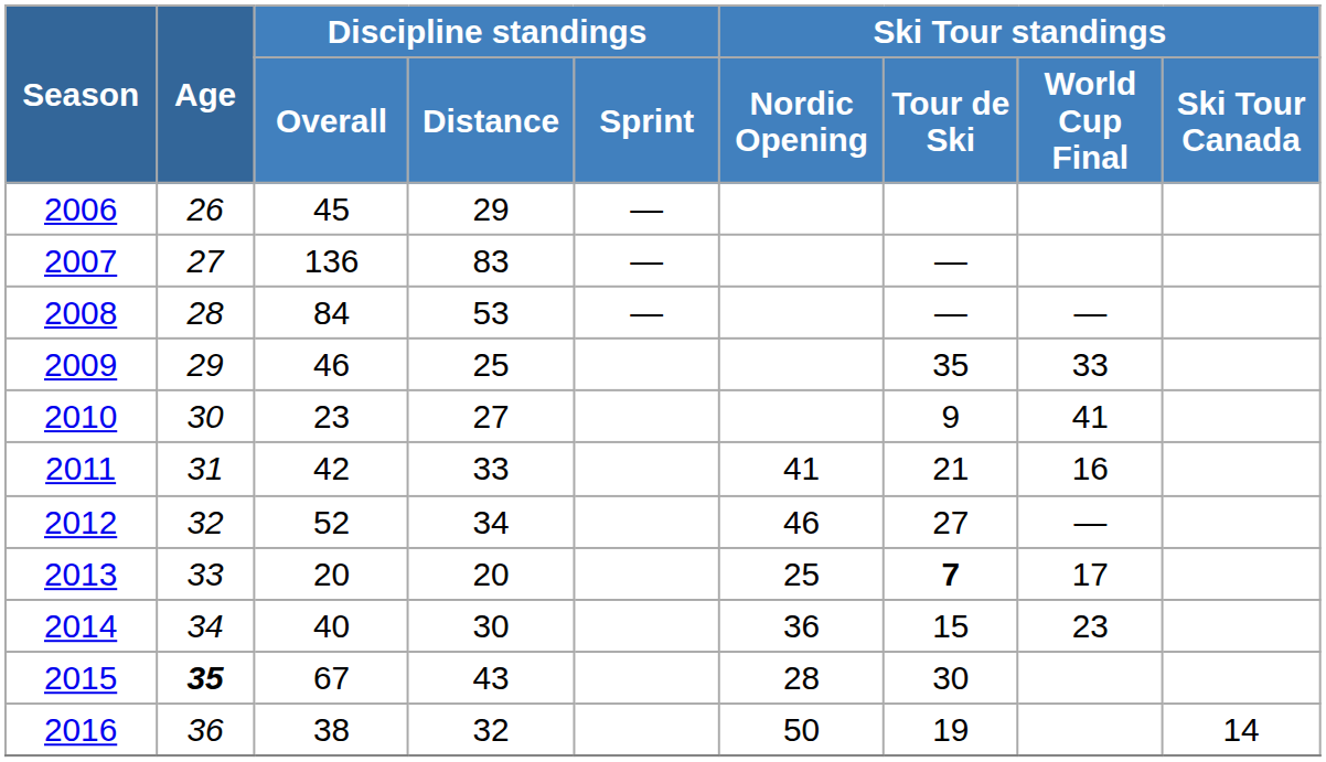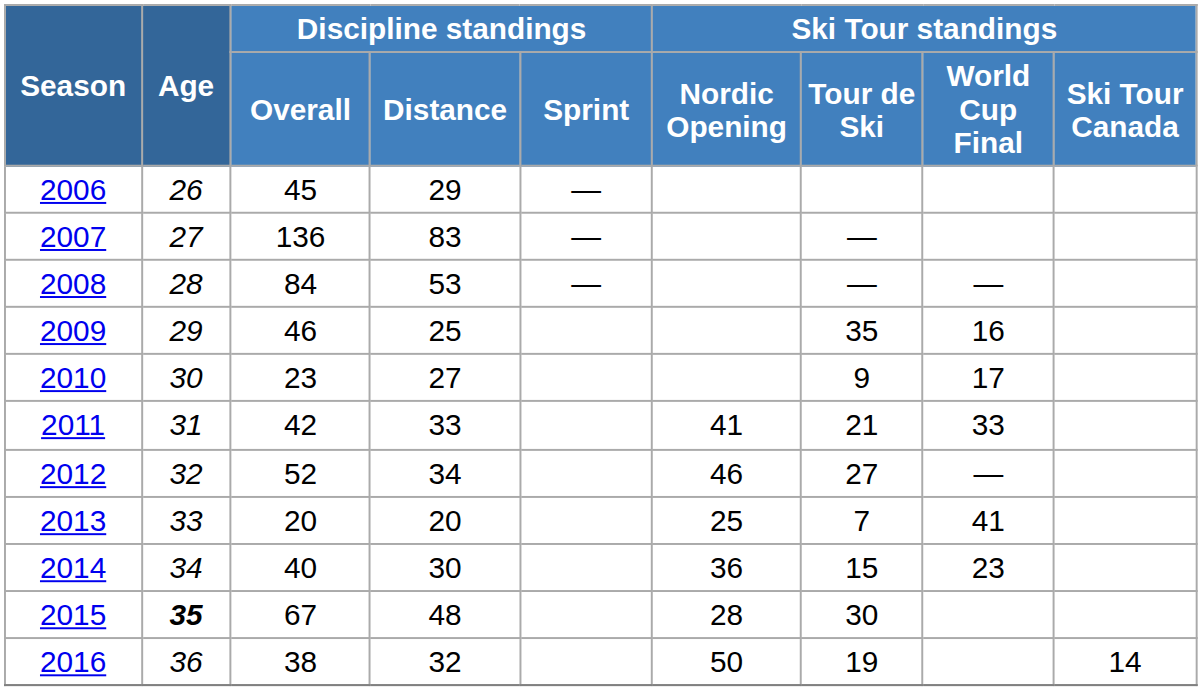 <table class="wikitable" style="font-size:95%; text-align:center; border:grey solid 1px; border-collapse:collapse; background:#ffffff;">
 <tr>
 <th style="background-color:#369; color:white; width:60px;" rowspan="2"> Season </th>
 <th style="background-color:#369; color:white; width:40px;" rowspan="2"> Age </th>
 <th style="background-color:#4180be; color:white;" colspan="3">Discipline standings</th>
 <th style="background-color:#4180be; color:white;" colspan="4">Ski Tour standings</th>
 </tr>
 <tr>
 <th style="background-color:#4180be; color:white; width:75px;">Overall</th>
 <th style="background-color:#4180be; color:white; width:75px;">Distance</th>
 <th style="background-color:#4180be; color:white; width:75px;">Sprint</th>
 <th style="background-color:#4180be; color:white; width:75px;">Nordic<br>Opening</th>
 <th style="background-color:#4180be; color:white; width:75px;">Tour de<br>Ski</th>
 <th style="background-color:#4180be; color:white; width:75px;">World Cup<br>Final</th>
 <th style="background-color:#4180be; color:white; width:75px;">Ski Tour<br>Canada</th>
 </tr>
 <tr>
 <td><a href='#'>2006</a></td>
 <td><em>26</em></td>
 <td>45</td>
 <td>29</td>
 <td>—</td>
 <td></td>
 <td></td>
 <td></td>
 <td></td>
 </tr>
 <tr>
 <td><a href='#'>2007</a></td>
 <td><em>27</em></td>
 <td>136</td>
 <td>83</td>
 <td>—</td>
 <td></td>
 <td>—</td>
 <td></td>
 <td></td>
 </tr>
 <tr>
 <td><a href='#'>2008</a></td>
 <td><em>28</em></td>
 <td>84</td>
 <td>53</td>
 <td>—</td>
 <td></td>
 <td>—</td>
 <td>—</td>
 <td></td>
 </tr>
 <tr>
 <td><a href='#'>2009</a></td>
 <td><em>29</em></td>
 <td>46</td>
 <td>25</td>
 <td></td>
 <td></td>
 <td>35</td>
-<td>33</td>
+<td>16</td>
 <td></td>
 </tr>
 <tr>
 <td><a href='#'>2010</a></td>
 <td><em>30</em></td>
 <td>23</td>
 <td>27</td>
 <td></td>
 <td></td>
 <td>9</td>
-<td>41</td>
+<td>17</td>
 <td></td>
 </tr>
 <tr>
 <td><a href='#'>2011</a></td>
 <td><em>31</em></td>
 <td>42</td>
 <td>33</td>
 <td></td>
 <td>41</td>
 <td>21</td>
-<td>16</td>
+<td>33</td>
 <td></td>
 </tr>
 <tr>
 <td><a href='#'>2012</a></td>
 <td><em>32</em></td>
 <td>52</td>
 <td>34</td>
 <td></td>
 <td>46</td>
 <td>27</td>
 <td>—</td>
 <td></td>
 </tr>
 <tr>
 <td><a href='#'>2013</a></td>
 <td><em>33</em></td>
 <td>20</td>
 <td>20</td>
 <td></td>
 <td>25</td>
-<td><strong>7</strong></td>
-<td>17</td>
+<td>7</td>
+<td>41</td>
 <td></td>
 </tr>
 <tr>
 <td><a href='#'>2014</a></td>
 <td><em>34</em></td>
 <td>40</td>
 <td>30</td>
 <td></td>
 <td>36</td>
 <td>15</td>
 <td>23</td>
 <td></td>
 </tr>
 <tr>
 <td><a href='#'>2015</a></td>
 <td><strong><em>35</em></strong></td>
 <td>67</td>
-<td>43</td>
+<td>48</td>
 <td></td>
 <td>28</td>
 <td>30</td>
 <td></td>
 <td></td>
 </tr>
 <tr>
 <td><a href='#'>2016</a></td>
 <td><em>36</em></td>
 <td>38</td>
 <td>32</td>
 <td></td>
 <td>50</td>
 <td>19</td>
 <td></td>
 <td>14</td>
 </tr>
 <tr>
 </tr>
 </table>
